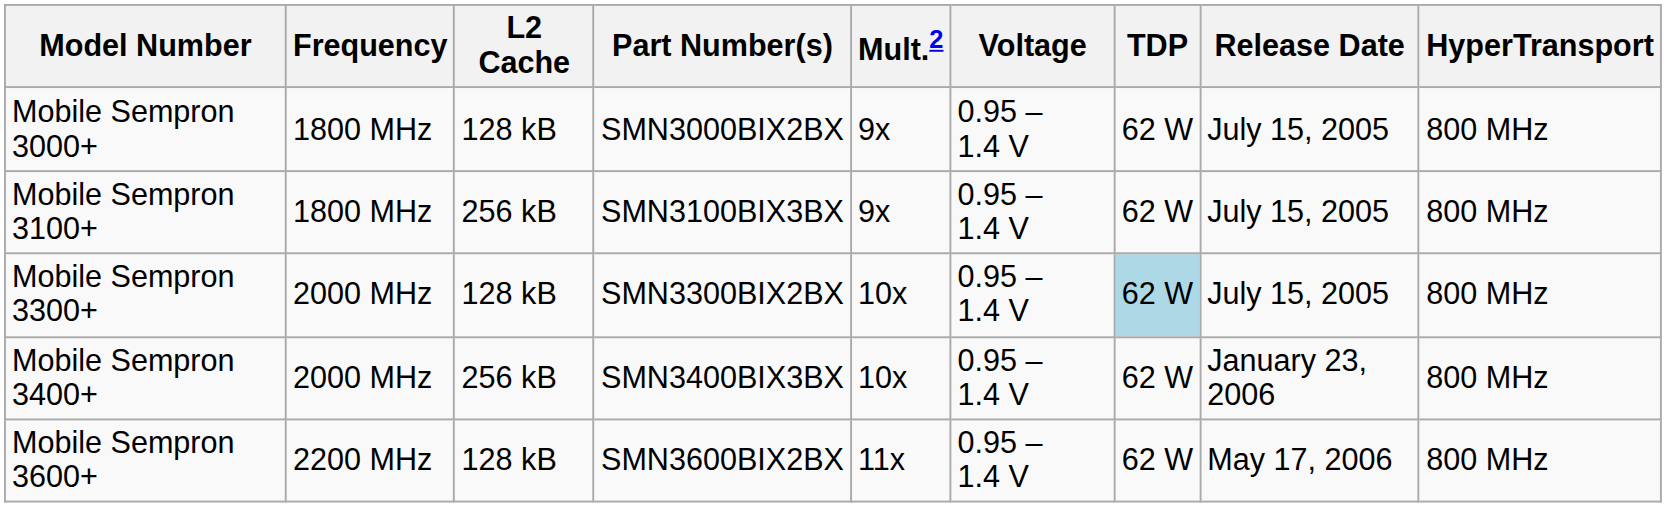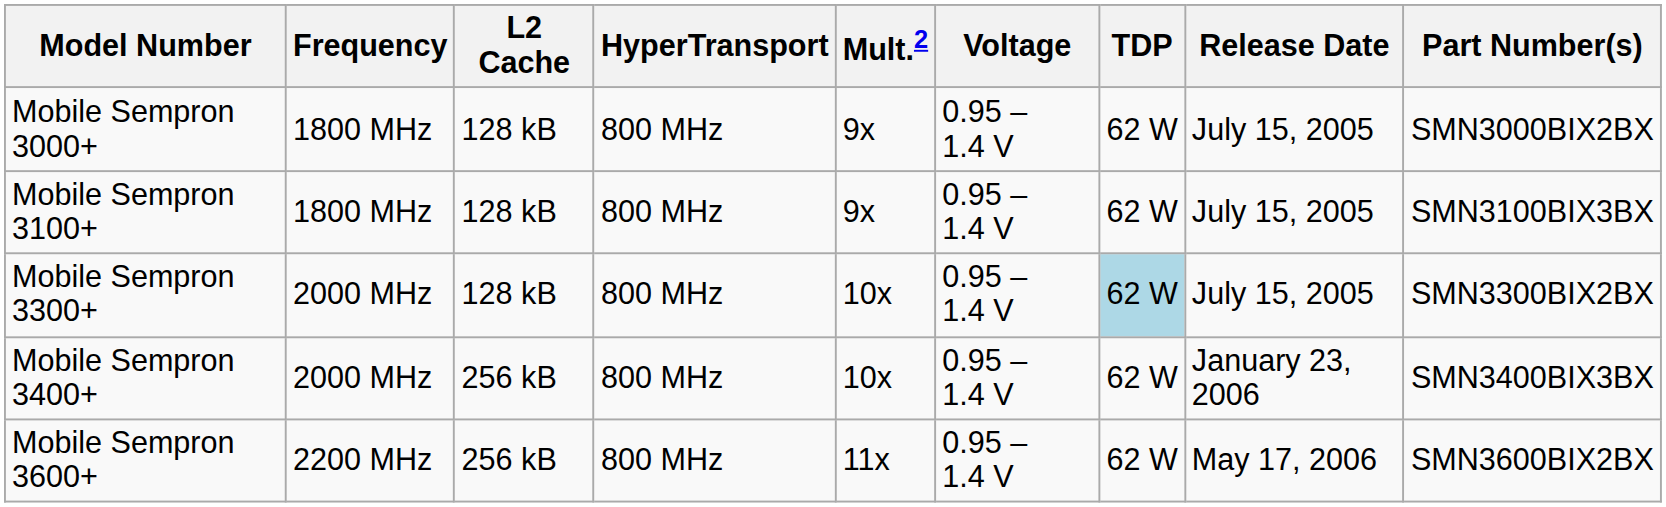 <table class="wikitable">
 <tr>
 <th>Model Number</th>
 <th>Frequency</th>
 <th>L2 Cache</th>
-<th>Part Number(s)</th>
+<th>HyperTransport</th>
 <th>Mult.<sup><a href='#'>2</a></sup></th>
 <th>Voltage</th>
 <th>TDP</th>
 <th>Release Date</th>
-<th>HyperTransport</th>
+<th>Part Number(s)</th>
 </tr>
 <tr>
 <td>Mobile Sempron 3000+</td>
 <td>1800 MHz</td>
 <td>128 kB</td>
-<td>SMN3000BIX2BX</td>
+<td>800 MHz</td>
 <td>9x</td>
 <td>0.95 – 1.4 V</td>
 <td>62 W</td>
 <td>July 15, 2005</td>
-<td>800 MHz</td>
+<td>SMN3000BIX2BX</td>
 </tr>
 <tr>
 <td>Mobile Sempron 3100+</td>
 <td>1800 MHz</td>
-<td>256 kB</td>
-<td>SMN3100BIX3BX</td>
+<td>128 kB</td>
+<td>800 MHz</td>
 <td>9x</td>
 <td>0.95 – 1.4 V</td>
 <td>62 W</td>
 <td>July 15, 2005</td>
-<td>800 MHz</td>
+<td>SMN3100BIX3BX</td>
 </tr>
 <tr>
 <td>Mobile Sempron 3300+</td>
 <td>2000 MHz</td>
 <td>128 kB</td>
-<td>SMN3300BIX2BX</td>
+<td>800 MHz</td>
 <td>10x</td>
 <td>0.95 – 1.4 V</td>
 <td style="background: lightblue;">62 W</td>
 <td>July 15, 2005</td>
-<td>800 MHz</td>
+<td>SMN3300BIX2BX</td>
 </tr>
 <tr>
 <td>Mobile Sempron 3400+</td>
 <td>2000 MHz</td>
 <td>256 kB</td>
-<td>SMN3400BIX3BX</td>
+<td>800 MHz</td>
 <td>10x</td>
 <td>0.95 – 1.4 V</td>
 <td>62 W</td>
 <td>January 23, 2006</td>
-<td>800 MHz</td>
+<td>SMN3400BIX3BX</td>
 </tr>
 <tr>
 <td>Mobile Sempron 3600+</td>
 <td>2200 MHz</td>
-<td>128 kB</td>
-<td>SMN3600BIX2BX</td>
+<td>256 kB</td>
+<td>800 MHz</td>
 <td>11x</td>
 <td>0.95 – 1.4 V</td>
 <td>62 W</td>
 <td>May 17, 2006</td>
-<td>800 MHz</td>
+<td>SMN3600BIX2BX</td>
 </tr>
 </table>
